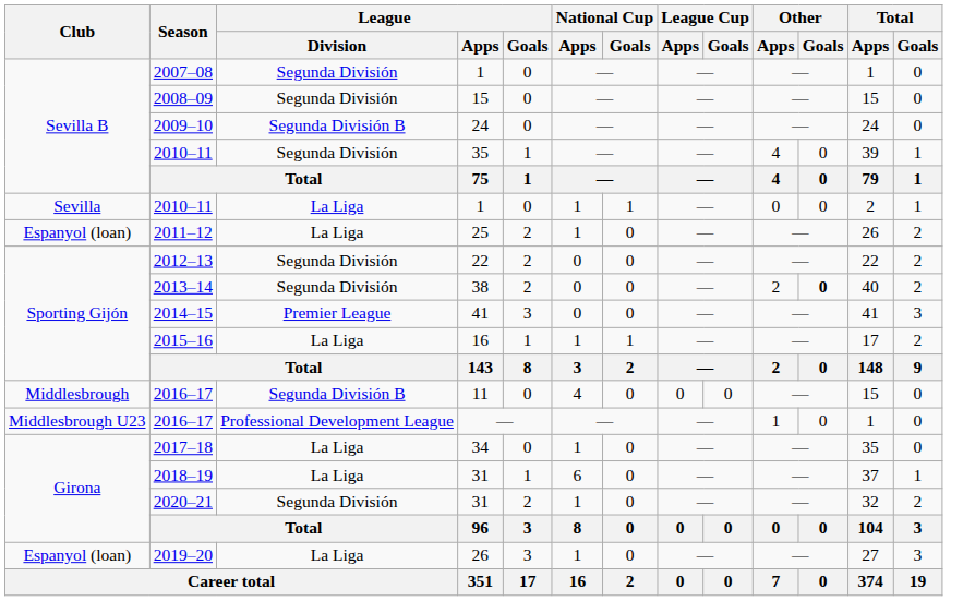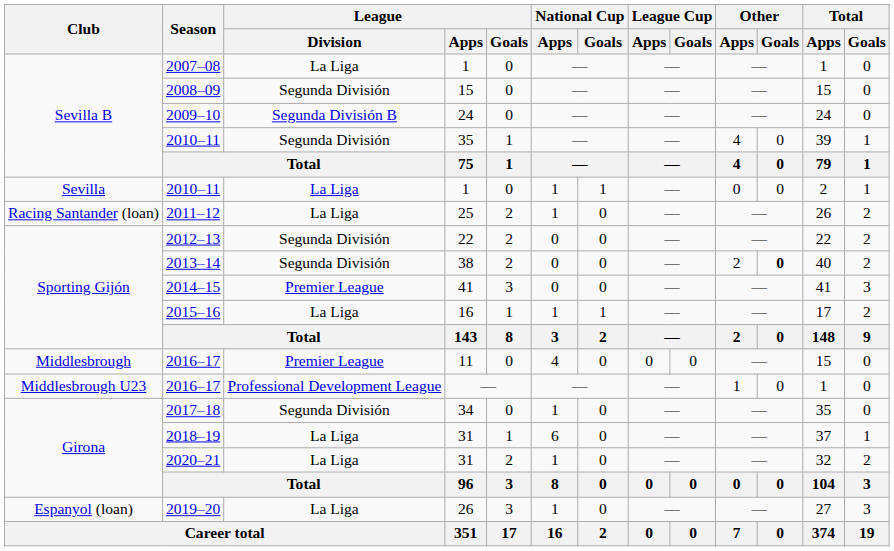 <table class="wikitable" style="text-align: center">
 <tr>
 <th rowspan=2>Club</th>
 <th rowspan=2>Season</th>
 <th colspan=3>League</th>
 <th colspan=2>National Cup</th>
 <th colspan=2>League Cup</th>
 <th colspan=2>Other</th>
 <th colspan=2>Total</th>
 </tr>
 <tr>
 <th>Division</th>
 <th>Apps</th>
 <th>Goals</th>
 <th>Apps</th>
 <th>Goals</th>
 <th>Apps</th>
 <th>Goals</th>
 <th>Apps</th>
 <th>Goals</th>
 <th>Apps</th>
 <th>Goals</th>
 </tr>
 <tr>
 <td rowspan=5><a href='#'>Sevilla B</a></td>
 <td><a href='#'>2007–08</a></td>
-<td><a href='#'>Segunda División</a></td>
+<td>La Liga</td>
 <td>1</td>
 <td>0</td>
 <td colspan="2">—</td>
 <td colspan="2">—</td>
 <td colspan="2">—</td>
 <td>1</td>
 <td>0</td>
 </tr>
 <tr>
 <td><a href='#'>2008–09</a></td>
 <td>Segunda División</td>
 <td>15</td>
 <td>0</td>
 <td colspan="2">—</td>
 <td colspan="2">—</td>
 <td colspan="2">—</td>
 <td>15</td>
 <td>0</td>
 </tr>
 <tr>
 <td><a href='#'>2009–10</a></td>
 <td><a href='#'>Segunda División B</a></td>
 <td>24</td>
 <td>0</td>
 <td colspan="2">—</td>
 <td colspan="2">—</td>
 <td colspan="2">—</td>
 <td>24</td>
 <td>0</td>
 </tr>
 <tr>
 <td><a href='#'>2010–11</a></td>
 <td>Segunda División</td>
 <td>35</td>
 <td>1</td>
 <td colspan="2">—</td>
 <td colspan="2">—</td>
 <td>4</td>
 <td>0</td>
 <td>39</td>
 <td>1</td>
 </tr>
 <tr>
 <th colspan=2>Total</th>
 <th>75</th>
 <th>1</th>
 <th colspan="2">—</th>
 <th colspan="2">—</th>
 <th>4</th>
 <th>0</th>
 <th>79</th>
 <th>1</th>
 </tr>
 <tr>
 <td><a href='#'>Sevilla</a></td>
 <td><a href='#'>2010–11</a></td>
 <td><a href='#'>La Liga</a></td>
 <td>1</td>
 <td>0</td>
 <td>1</td>
 <td>1</td>
 <td colspan="2">—</td>
 <td>0</td>
 <td>0</td>
 <td>2</td>
 <td>1</td>
 </tr>
 <tr>
-<td><a href='#'>Espanyol</a> (loan)</td>
+<td><a href='#'>Racing Santander</a> (loan)</td>
 <td><a href='#'>2011–12</a></td>
 <td>La Liga</td>
 <td>25</td>
 <td>2</td>
 <td>1</td>
 <td>0</td>
 <td colspan="2">—</td>
 <td colspan="2">—</td>
 <td>26</td>
 <td>2</td>
 </tr>
 <tr>
 <td rowspan=5><a href='#'>Sporting Gijón</a></td>
 <td><a href='#'>2012–13</a></td>
 <td>Segunda División</td>
 <td>22</td>
 <td>2</td>
 <td>0</td>
 <td>0</td>
 <td colspan="2">—</td>
 <td colspan="2">—</td>
 <td>22</td>
 <td>2</td>
 </tr>
 <tr>
 <td><a href='#'>2013–14</a></td>
 <td>Segunda División</td>
 <td>38</td>
 <td>2</td>
 <td>0</td>
 <td>0</td>
 <td colspan="2">—</td>
 <td>2</td>
 <td><strong>0</strong></td>
 <td>40</td>
 <td>2</td>
 </tr>
 <tr>
 <td><a href='#'>2014–15</a></td>
 <td><a href='#'>Premier League</a></td>
 <td>41</td>
 <td>3</td>
 <td>0</td>
 <td>0</td>
 <td colspan="2">—</td>
 <td colspan="2">—</td>
 <td>41</td>
 <td>3</td>
 </tr>
 <tr>
 <td><a href='#'>2015–16</a></td>
 <td>La Liga</td>
 <td>16</td>
 <td>1</td>
 <td>1</td>
 <td>1</td>
 <td colspan="2">—</td>
 <td colspan="2">—</td>
 <td>17</td>
 <td>2</td>
 </tr>
 <tr>
 <th colspan=2>Total</th>
 <th>143</th>
 <th>8</th>
 <th>3</th>
 <th>2</th>
 <th colspan="2">—</th>
 <th>2</th>
 <th>0</th>
 <th>148</th>
 <th>9</th>
 </tr>
 <tr>
 <td><a href='#'>Middlesbrough</a></td>
 <td><a href='#'>2016–17</a></td>
-<td><a href='#'>Segunda División B</a></td>
+<td><a href='#'>Premier League</a></td>
 <td>11</td>
 <td>0</td>
 <td>4</td>
 <td>0</td>
 <td>0</td>
 <td>0</td>
 <td colspan="2">—</td>
 <td>15</td>
 <td>0</td>
 </tr>
 <tr>
 <td><a href='#'>Middlesbrough U23</a></td>
 <td><a href='#'>2016–17</a></td>
 <td><a href='#'>Professional Development League</a></td>
 <td colspan="2">—</td>
 <td colspan="2">—</td>
 <td colspan="2">—</td>
 <td>1</td>
 <td>0</td>
 <td>1</td>
 <td>0</td>
 </tr>
 <tr>
 <td rowspan="4"><a href='#'>Girona</a></td>
 <td><a href='#'>2017–18</a></td>
-<td>La Liga</td>
+<td>Segunda División</td>
 <td>34</td>
 <td>0</td>
 <td>1</td>
 <td>0</td>
 <td colspan="2">—</td>
 <td colspan="2">—</td>
 <td>35</td>
 <td>0</td>
 </tr>
 <tr>
 <td><a href='#'>2018–19</a></td>
 <td>La Liga</td>
 <td>31</td>
 <td>1</td>
 <td>6</td>
 <td>0</td>
 <td colspan="2">—</td>
 <td colspan="2">—</td>
 <td>37</td>
 <td>1</td>
 </tr>
 <tr>
 <td><a href='#'>2020–21</a></td>
-<td>Segunda División</td>
+<td>La Liga</td>
 <td>31</td>
 <td>2</td>
 <td>1</td>
 <td>0</td>
 <td colspan="2">—</td>
 <td colspan="2">—</td>
 <td>32</td>
 <td>2</td>
 </tr>
 <tr>
 <th colspan=2>Total</th>
 <th>96</th>
 <th>3</th>
 <th>8</th>
 <th>0</th>
 <th>0</th>
 <th>0</th>
 <th>0</th>
 <th>0</th>
 <th>104</th>
 <th>3</th>
 </tr>
 <tr>
 <td><a href='#'>Espanyol</a> (loan)</td>
 <td><a href='#'>2019–20</a></td>
 <td>La Liga</td>
 <td>26</td>
 <td>3</td>
 <td>1</td>
 <td>0</td>
 <td colspan="2">—</td>
 <td colspan="2">—</td>
 <td>27</td>
 <td>3</td>
 </tr>
 <tr>
 <th colspan=3>Career total</th>
 <th>351</th>
 <th>17</th>
 <th>16</th>
 <th>2</th>
 <th>0</th>
 <th>0</th>
 <th>7</th>
 <th>0</th>
 <th>374</th>
 <th>19</th>
 </tr>
 </table>
